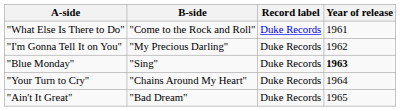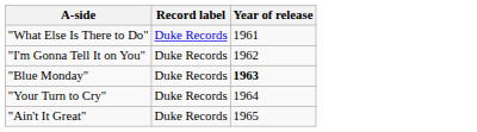 <table class="wikitable sortable">
 <tr>
 <th>A-side</th>
-<th>B-side</th>
 <th>Record label</th>
 <th>Year of release</th>
 </tr>
 <tr>
 <td>"What Else Is There to Do"</td>
-<td>"Come to the Rock and Roll"</td>
 <td><a href='#'>Duke Records</a></td>
 <td>1961</td>
 </tr>
 <tr>
 <td>"I'm Gonna Tell It on You"</td>
-<td>"My Precious Darling"</td>
 <td>Duke Records</td>
 <td>1962</td>
 </tr>
 <tr>
 <td>"Blue Monday"</td>
-<td>"Sing"</td>
 <td>Duke Records</td>
 <td><strong>1963</strong></td>
 </tr>
 <tr>
 <td>"Your Turn to Cry"</td>
-<td>"Chains Around My Heart"</td>
 <td>Duke Records</td>
 <td>1964</td>
 </tr>
 <tr>
 <td>"Ain't It Great"</td>
-<td>"Bad Dream"</td>
 <td>Duke Records</td>
 <td>1965</td>
 </tr>
 </table>
